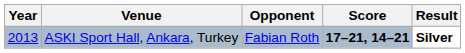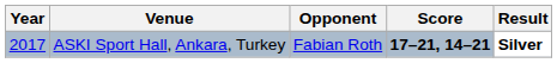 <table class="sortable wikitable" style="font-size: 90%;">
 <tr>
 <th>Year</th>
 <th>Venue</th>
 <th>Opponent</th>
 <th>Score</th>
 <th>Result</th>
 </tr>
 <tr style="background:#AABBCC">
-<td align="center"><a href='#'>2013</a></td>
+<td align="center"><a href='#'>2017</a></td>
 <td align="left"><a href='#'>ASKI Sport Hall</a>, <a href='#'>Ankara</a>, Turkey</td>
 <td align="left"> <a href='#'>Fabian Roth</a></td>
 <td align="left"><strong>17–21, 14–21</strong></td>
 <td style="text-align:left; background:white"> <strong>Silver</strong></td>
 </tr>
 </table>
